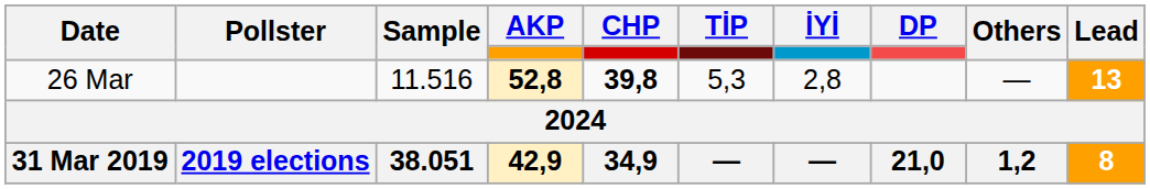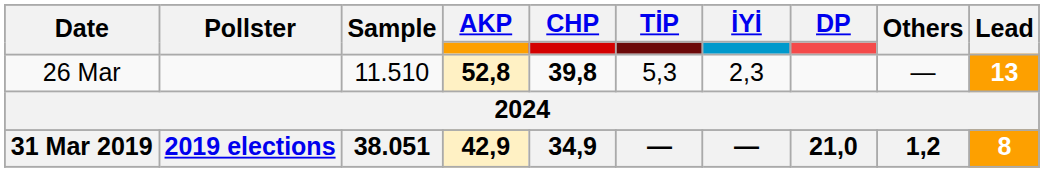 <table class="wikitable mw-collapsible" style="text-align:center; font-size:85%; line-height:14px;">
 <tr>
 <th rowspan="2">Date</th>
 <th rowspan="2">Pollster</th>
 <th rowspan="2">Sample</th>
 <th style="width:3em;"><a href='#'>AKP</a></th>
 <th style="width:3em;"><a href='#'>CHP</a></th>
 <th style="width:3em;"><a href='#'>TİP</a></th>
 <th style="width:3em;"><a href='#'>İYİ</a></th>
 <th style="width:3em;"><a href='#'>DP</a></th>
 <th rowspan="2">Others</th>
 <th rowspan="2">Lead</th>
 </tr>
 <tr>
 <th style="background:#fda000;"></th>
 <th style="background:#d40000;"></th>
 <th style="background:#6C0909;"></th>
 <th style="background:#0099cc;"></th>
 <th style="background:#F44A4A;"></th>
 </tr>
 <tr>
 <td>26 Mar</td>
 <td></td>
-<td>11.516</td>
+<td>11.510</td>
 <td style="background:#FFF1C4"><strong>52,8</strong></td>
 <td><strong>39,8</strong></td>
 <td>5,3</td>
-<td>2,8</td>
+<td>2,3</td>
 <td></td>
 <td>—</td>
 <th style="background:#fda000; color:white;">13</th>
 </tr>
 <tr>
 <th colspan="10">2024</th>
 </tr>
 <tr>
 <th>31 Mar 2019</th>
 <th><a href='#'>2019 elections</a></th>
 <th>38.051</th>
 <th style="background:#FFF1C4">42,9</th>
 <th>34,9</th>
 <th>—</th>
 <th>—</th>
 <th>21,0</th>
 <th>1,2</th>
 <th style="background:#fda000; color:white;">8</th>
 </tr>
 </table>
